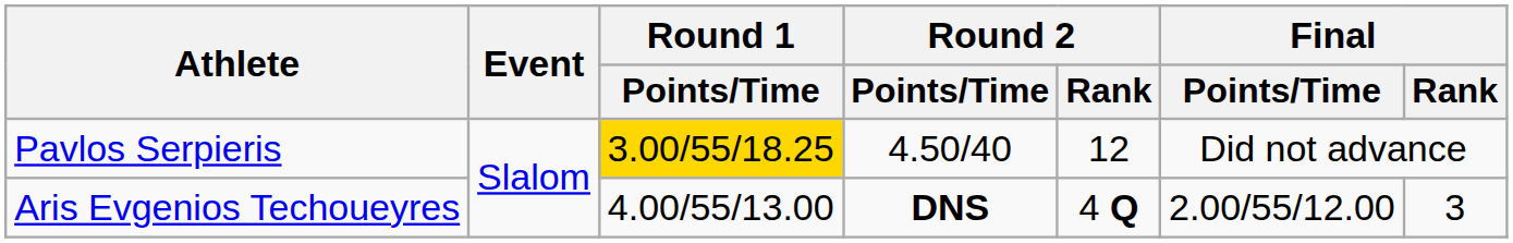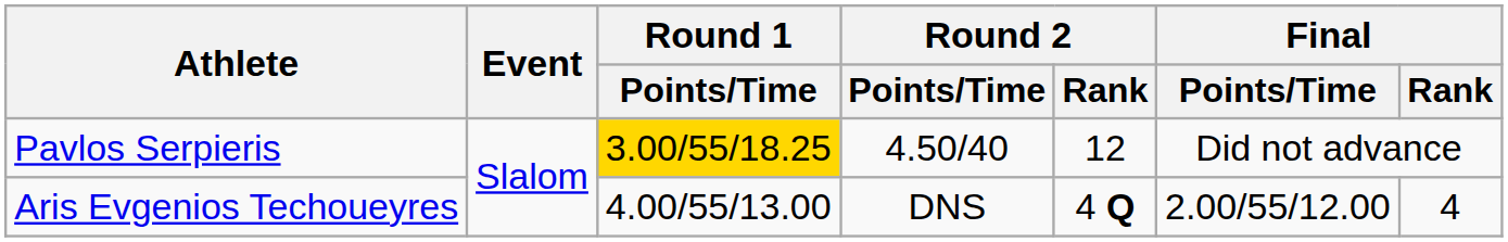 <table class=wikitable style="font-size:90%">
 <tr>
 <th rowspan="2">Athlete</th>
 <th rowspan="2">Event</th>
 <th>Round 1</th>
 <th colspan="2">Round 2</th>
 <th colspan="2">Final</th>
 </tr>
 <tr style="font-size:95%">
 <th>Points/Time</th>
 <th>Points/Time</th>
 <th>Rank</th>
 <th>Points/Time</th>
 <th>Rank</th>
 </tr>
 <tr align=center>
 <td align=left><a href='#'>Pavlos Serpieris</a></td>
 <td align=left rowspan=2><a href='#'>Slalom</a></td>
 <td style="background: gold;">3.00/55/18.25</td>
 <td>4.50/40</td>
 <td>12</td>
 <td colspan=3>Did not advance</td>
 </tr>
 <tr align=center>
 <td align=left><a href='#'>Aris Evgenios Techoueyres</a></td>
 <td>4.00/55/13.00</td>
-<td><strong>DNS</strong></td>
+<td>DNS</td>
 <td>4 <strong>Q</strong></td>
 <td>2.00/55/12.00</td>
-<td>3</td>
+<td>4</td>
 </tr>
 </table>
